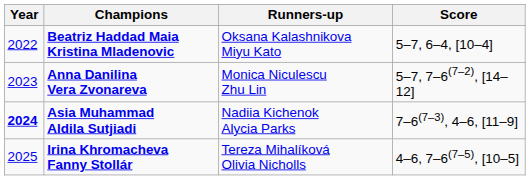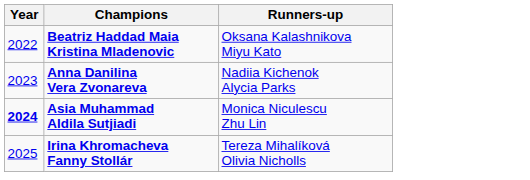 <table class="wikitable">
 <tr>
 <th style="width:40px">Year</th>
 <th style="width:200px">Champions</th>
 <th style="width:200px">Runners-up</th>
-<th style="width:150px" class="unsortable">Score</th>
 </tr>
 <tr>
 <td><a href='#'>2022</a></td>
 <td> <strong><a href='#'>Beatriz Haddad Maia</a></strong> <br>  <strong><a href='#'>Kristina Mladenovic</a></strong></td>
 <td> <a href='#'>Oksana Kalashnikova</a> <br>  <a href='#'>Miyu Kato</a></td>
-<td>5–7, 6–4, [10–4]</td>
 </tr>
 <tr>
 <td><a href='#'>2023</a></td>
 <td> <strong><a href='#'>Anna Danilina</a></strong> <br>  <strong><a href='#'>Vera Zvonareva</a></strong></td>
-<td> <a href='#'>Monica Niculescu</a> <br>  <a href='#'>Zhu Lin</a></td>
-<td>5–7, 7–6<sup>(7–2)</sup>, [14–12]</td>
+<td> <a href='#'>Nadiia Kichenok</a> <br>  <a href='#'>Alycia Parks</a></td>
 </tr>
 <tr>
 <td><strong><a href='#'>2024</a></strong></td>
 <td> <strong><a href='#'>Asia Muhammad</a></strong> <br>  <strong><a href='#'>Aldila Sutjiadi</a></strong></td>
-<td> <a href='#'>Nadiia Kichenok</a> <br>  <a href='#'>Alycia Parks</a></td>
-<td>7–6<sup>(7–3)</sup>, 4–6, [11–9]</td>
+<td> <a href='#'>Monica Niculescu</a> <br>  <a href='#'>Zhu Lin</a></td>
 </tr>
 <tr>
 <td><a href='#'>2025</a></td>
 <td> <strong><a href='#'>Irina Khromacheva</a></strong> <br>  <strong><a href='#'>Fanny Stollár</a></strong></td>
 <td> <a href='#'>Tereza Mihalíková</a> <br>  <a href='#'>Olivia Nicholls</a></td>
-<td>4–6, 7–6<sup>(7–5)</sup>, [10–5]</td>
 </tr>
 </table>
